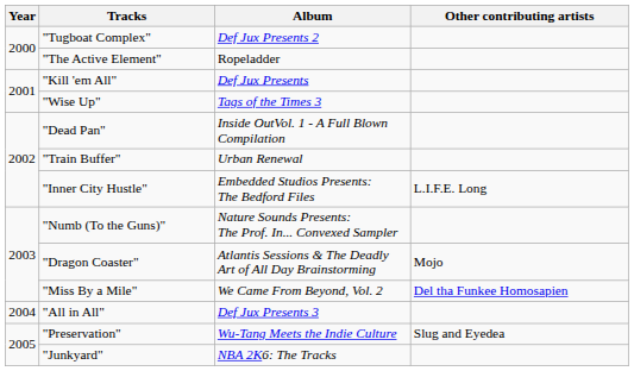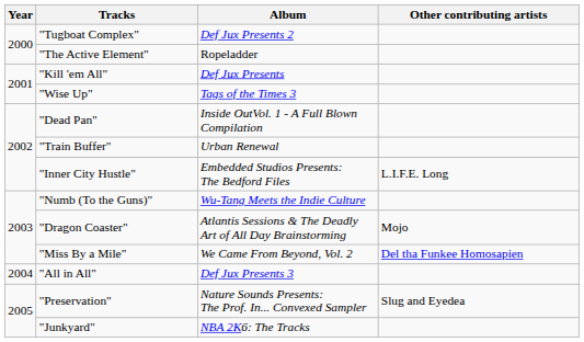 <table class="wikitable">
 <tr>
 <th style="width:33px;">Year</th>
 <th style="width:200px;">Tracks</th>
 <th style="width:225px;">Album</th>
 <th style="width:250px;">Other contributing artists</th>
 </tr>
 <tr>
 <td rowspan="2" style="text-align:center;">2000</td>
 <td>"Tugboat Complex"</td>
 <td><em><a href='#'>Def Jux Presents 2</a></em></td>
 <td></td>
 </tr>
 <tr>
 <td>"The Active Element"</td>
 <td>Ropeladder <em></em></td>
 <td></td>
 </tr>
 <tr>
 <td style="text-align:center;" rowspan="2">2001</td>
 <td>"Kill 'em All"</td>
 <td><em><a href='#'>Def Jux Presents</a></em></td>
 <td></td>
 </tr>
 <tr>
 <td>"Wise Up"</td>
 <td><em><a href='#'>Tags of the Times 3</a></em></td>
 <td></td>
 </tr>
 <tr>
 <td rowspan="3">2002</td>
 <td>"Dead Pan"</td>
 <td><em>Inside OutVol. 1 - A Full Blown Compilation</em></td>
 <td></td>
 </tr>
 <tr>
 <td>"Train Buffer"</td>
 <td><em>Urban Renewal</em></td>
 <td></td>
 </tr>
 <tr>
 <td>"Inner City Hustle"</td>
 <td><em>Embedded Studios Presents:<br>The Bedford Files</em></td>
 <td>L.I.F.E. Long</td>
 </tr>
 <tr>
 <td style="text-align:center;" rowspan="3">2003</td>
 <td>"Numb (To the Guns)"</td>
-<td><em>Nature Sounds Presents:<br>The Prof. In... Convexed Sampler</em></td>
+<td><em><a href='#'>Wu-Tang Meets the Indie Culture</a></em></td>
 <td></td>
 </tr>
 <tr>
 <td>"Dragon Coaster"</td>
 <td><em>Atlantis Sessions & The Deadly Art of All Day Brainstorming</em></td>
 <td>Mojo</td>
 </tr>
 <tr>
 <td>"Miss By a Mile"</td>
 <td><em>We Came From Beyond, Vol. 2</em></td>
 <td><a href='#'>Del tha Funkee Homosapien</a></td>
 </tr>
 <tr>
 <td style="text-align:center;">2004</td>
 <td>"All in All"</td>
 <td><em><a href='#'>Def Jux Presents 3</a></em></td>
 <td></td>
 </tr>
 <tr>
 <td rowspan="2" style="text-align:center;">2005</td>
 <td>"Preservation"</td>
-<td><em><a href='#'>Wu-Tang Meets the Indie Culture</a></em></td>
+<td><em>Nature Sounds Presents:<br>The Prof. In... Convexed Sampler</em></td>
 <td>Slug and Eyedea</td>
 </tr>
 <tr>
 <td>"Junkyard"</td>
 <td><em><a href='#'>NBA 2K</a>6: The Tracks</em></td>
 <td></td>
 </tr>
 </table>
